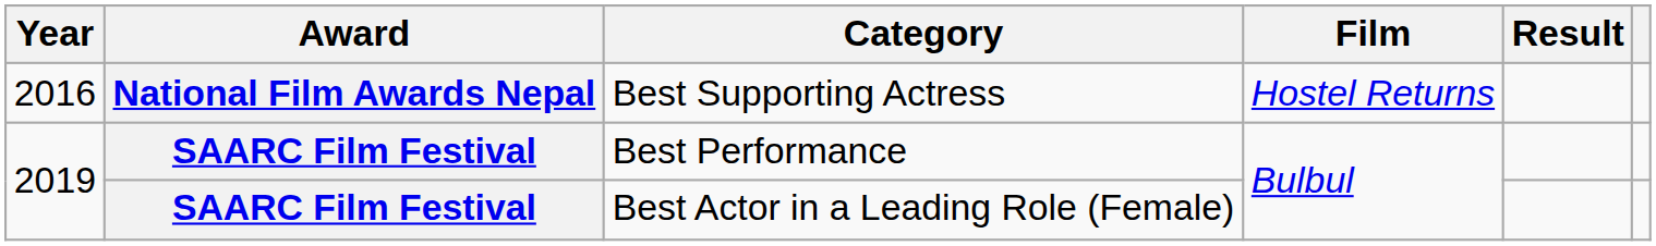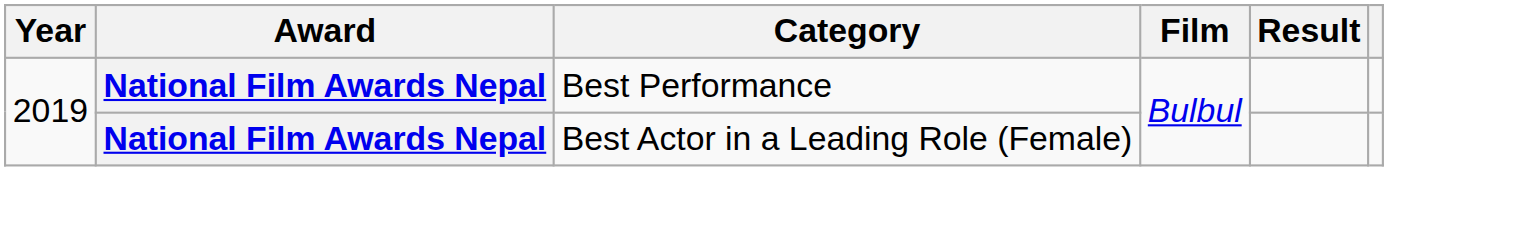 <table class="wikitable plainrowheaders sortable">
 <tr>
 <th>Year</th>
 <th>Award</th>
 <th>Category</th>
 <th>Film</th>
 <th>Result</th>
 <th class="unsortable"></th>
 </tr>
 <tr>
-<td>2016</td>
+<td rowspan="2">2019</td>
 <th scope="row"><a href='#'>National Film Awards Nepal</a></th>
-<td>Best Supporting Actress</td>
-<td><em><a href='#'>Hostel Returns</a></em></td>
-<td></td>
-<td style="text-align:center;"></td>
-</tr>
-<tr>
-<td rowspan="2">2019</td>
-<th scope="row"><a href='#'>SAARC Film Festival</a></th>
 <td>Best Performance</td>
 <td rowspan="2"><a href='#'><em>Bulbul</em></a></td>
 <td></td>
 <td style="text-align:center;"></td>
 </tr>
 <tr>
-<th scope="row"><a href='#'>SAARC Film Festival</a></th>
+<th scope="row"><a href='#'>National Film Awards Nepal</a></th>
 <td>Best Actor in a Leading Role (Female)</td>
 <td></td>
 <td style="text-align:center;"></td>
 </tr>
 </table>
